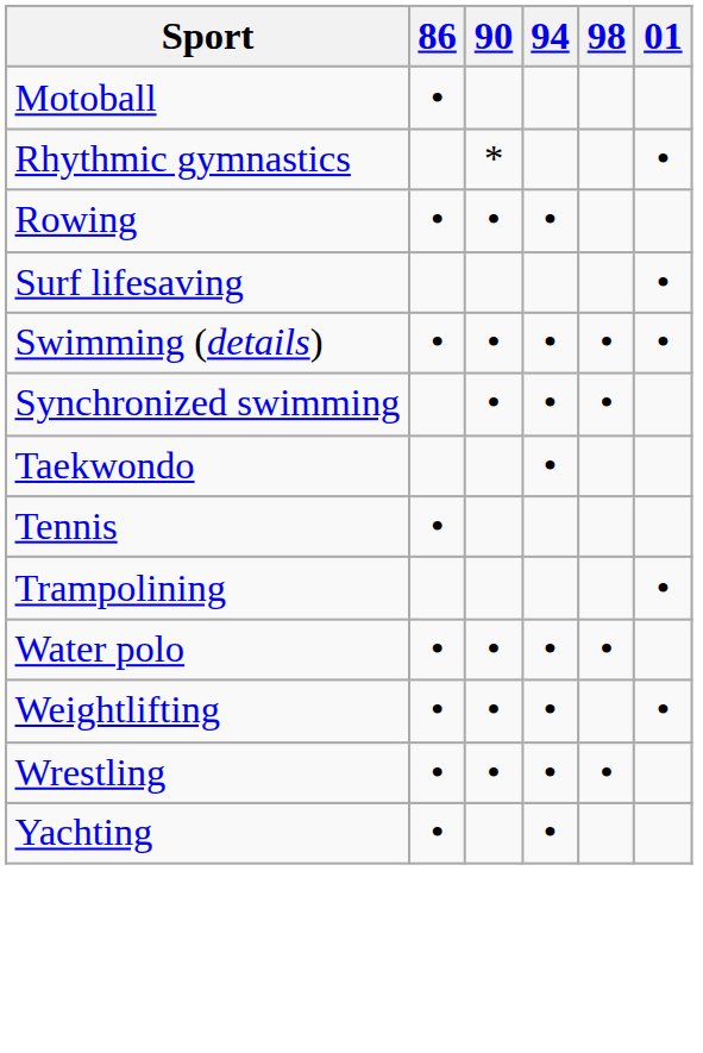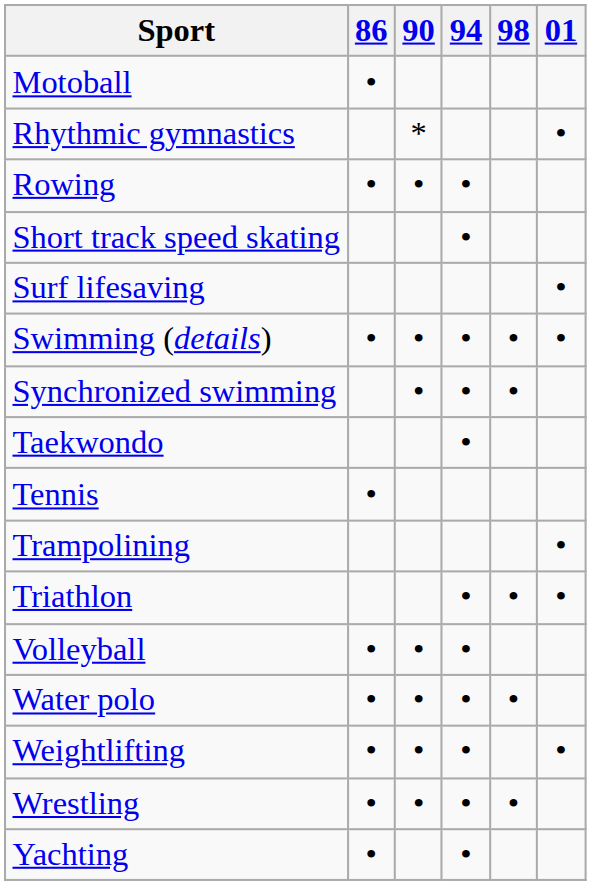 <table class="wikitable sortable" style="text-align:center;">
 <tr>
 <th>Sport</th>
 <th><a href='#'>86</a></th>
 <th><a href='#'>90</a></th>
 <th><a href='#'>94</a></th>
 <th><a href='#'>98</a></th>
 <th><a href='#'>01</a></th>
 </tr>
 <tr>
 <td align=left><a href='#'>Motoball</a></td>
 <td>•</td>
 <td></td>
 <td></td>
 <td></td>
 <td></td>
 </tr>
 <tr>
 <td align=left><a href='#'>Rhythmic gymnastics</a></td>
 <td></td>
 <td>*</td>
 <td></td>
 <td></td>
 <td>•</td>
 </tr>
 <tr>
 <td align=left><a href='#'>Rowing</a></td>
 <td>•</td>
 <td>•</td>
+<td>•</td>
+<td></td>
+<td></td>
+</tr>
+<tr>
+<td align=left><a href='#'>Short track speed skating</a></td>
+<td></td>
+<td></td>
 <td>•</td>
 <td></td>
 <td></td>
 </tr>
 <tr>
 <td align=left><a href='#'>Surf lifesaving</a></td>
 <td></td>
 <td></td>
 <td></td>
 <td></td>
 <td>•</td>
 </tr>
 <tr>
 <td align=left><a href='#'>Swimming</a> (<a href='#'><em>details</em></a>)</td>
 <td>•</td>
 <td>•</td>
 <td>•</td>
 <td>•</td>
 <td>•</td>
 </tr>
 <tr>
 <td align=left><a href='#'>Synchronized swimming</a></td>
 <td></td>
 <td>•</td>
 <td>•</td>
 <td>•</td>
 <td></td>
 </tr>
 <tr>
 <td align=left><a href='#'>Taekwondo</a></td>
 <td></td>
 <td></td>
 <td>•</td>
 <td></td>
 <td></td>
 </tr>
 <tr>
 <td align=left><a href='#'>Tennis</a></td>
 <td>•</td>
 <td></td>
 <td></td>
 <td></td>
 <td></td>
 </tr>
 <tr>
 <td align=left><a href='#'>Trampolining</a></td>
 <td></td>
 <td></td>
 <td></td>
 <td></td>
 <td>•</td>
 </tr>
 <tr>
+<td align=left><a href='#'>Triathlon</a></td>
+<td></td>
+<td></td>
+<td>•</td>
+<td>•</td>
+<td>•</td>
+</tr>
+<tr>
+<td align=left><a href='#'>Volleyball</a></td>
+<td>•</td>
+<td>•</td>
+<td>•</td>
+<td></td>
+<td></td>
+</tr>
+<tr>
 <td align=left><a href='#'>Water polo</a></td>
 <td>•</td>
 <td>•</td>
 <td>•</td>
 <td>•</td>
 <td></td>
 </tr>
 <tr>
 <td align=left><a href='#'>Weightlifting</a></td>
 <td>•</td>
 <td>•</td>
 <td>•</td>
 <td></td>
 <td>•</td>
 </tr>
 <tr>
 <td align=left><a href='#'>Wrestling</a></td>
 <td>•</td>
 <td>•</td>
 <td>•</td>
 <td>•</td>
 <td></td>
 </tr>
 <tr>
 <td align=left><a href='#'>Yachting</a></td>
 <td>•</td>
 <td></td>
 <td>•</td>
 <td></td>
 <td></td>
 </tr>
 </table>
